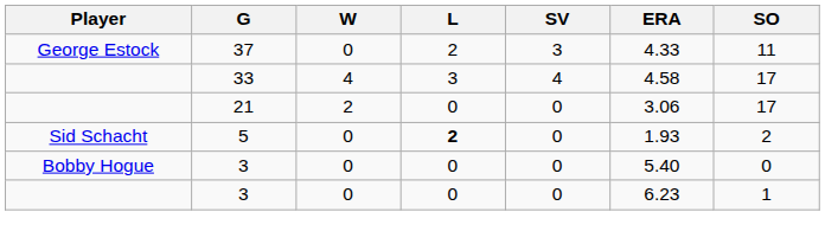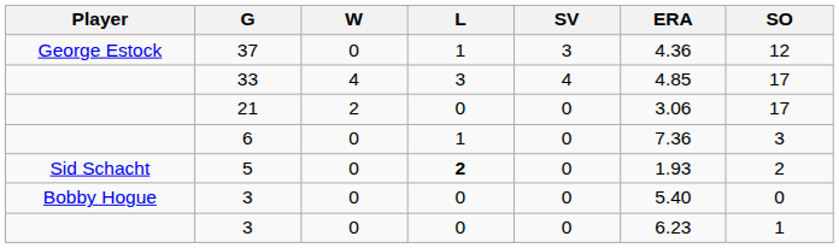 <table class="wikitable sortable">
 <tr>
 <th bgcolor="#DDDDFF" width="16%">Player</th>
 <th bgcolor="#DDDDFF" width="9%">G</th>
 <th bgcolor="#DDDDFF" width="9%">W</th>
 <th bgcolor="#DDDDFF" width="9%">L</th>
 <th bgcolor="#DDDDFF" width="9%">SV</th>
 <th bgcolor="#DDDDFF" width="9%">ERA</th>
 <th bgcolor="#DDDDFF" width="9%">SO</th>
 </tr>
 <tr align="center">
 <td><a href='#'>George Estock</a></td>
 <td>37</td>
 <td>0</td>
-<td>2</td>
+<td>1</td>
 <td>3</td>
-<td>4.33</td>
-<td>11</td>
+<td>4.36</td>
+<td>12</td>
 </tr>
 <tr align="center">
 <td></td>
 <td>33</td>
 <td>4</td>
 <td>3</td>
 <td>4</td>
-<td>4.58</td>
+<td>4.85</td>
 <td>17</td>
 </tr>
 <tr align="center">
 <td></td>
 <td>21</td>
 <td>2</td>
 <td>0</td>
 <td>0</td>
 <td>3.06</td>
 <td>17</td>
+</tr>
+<tr align="center">
+<td></td>
+<td>6</td>
+<td>0</td>
+<td>1</td>
+<td>0</td>
+<td>7.36</td>
+<td>3</td>
 </tr>
 <tr align="center">
 <td><a href='#'>Sid Schacht</a></td>
 <td>5</td>
 <td>0</td>
 <td><strong>2</strong></td>
 <td>0</td>
 <td>1.93</td>
 <td>2</td>
 </tr>
 <tr align="center">
 <td><a href='#'>Bobby Hogue</a></td>
 <td>3</td>
 <td>0</td>
 <td>0</td>
 <td>0</td>
 <td>5.40</td>
 <td>0</td>
 </tr>
 <tr align="center">
 <td></td>
 <td>3</td>
 <td>0</td>
 <td>0</td>
 <td>0</td>
 <td>6.23</td>
 <td>1</td>
 </tr>
 </table>
